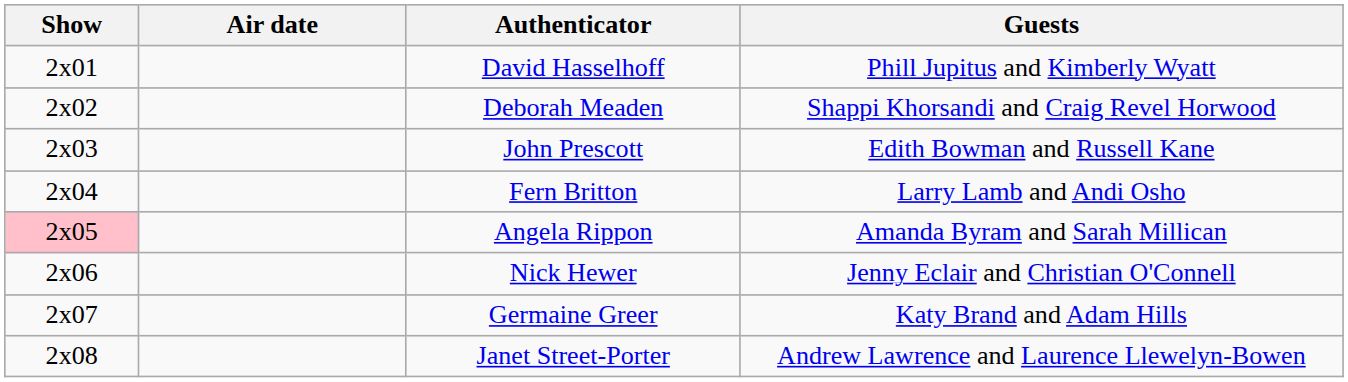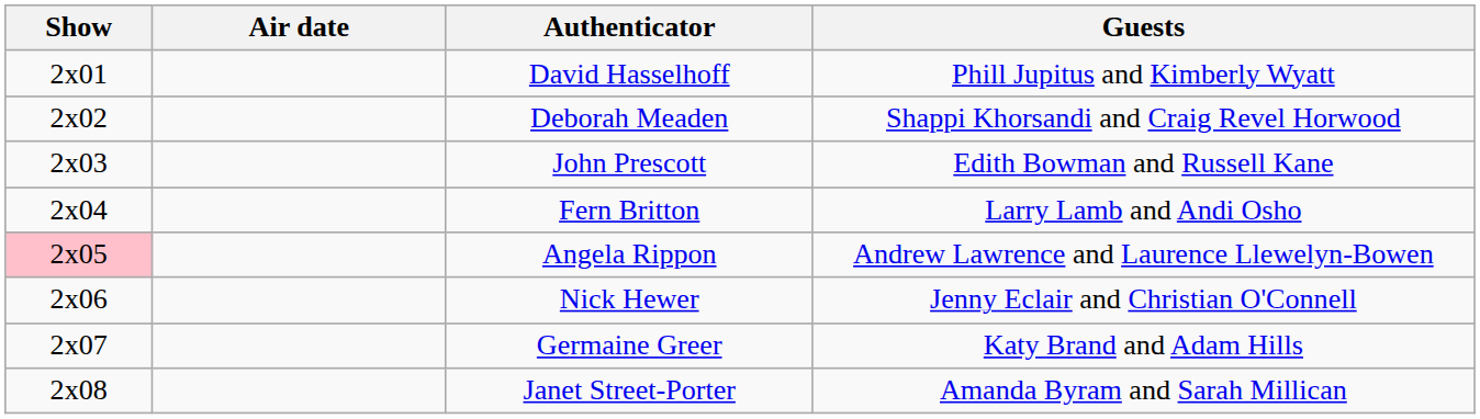 <table class="wikitable" width="65%" style="text-align:center;">
 <tr>
 <th width="10%">Show</th>
 <th width="20%">Air date</th>
 <th width="25%">Authenticator</th>
 <th width="45%">Guests</th>
 </tr>
 <tr>
 <td>2x01</td>
 <td></td>
 <td><a href='#'>David Hasselhoff</a></td>
 <td><a href='#'>Phill Jupitus</a> and <a href='#'>Kimberly Wyatt</a></td>
 </tr>
 <tr>
 <td>2x02</td>
 <td></td>
 <td><a href='#'>Deborah Meaden</a></td>
 <td><a href='#'>Shappi Khorsandi</a> and <a href='#'>Craig Revel Horwood</a></td>
 </tr>
 <tr>
 <td>2x03</td>
 <td></td>
 <td><a href='#'>John Prescott</a></td>
 <td><a href='#'>Edith Bowman</a> and <a href='#'>Russell Kane</a></td>
 </tr>
 <tr>
 <td>2x04</td>
 <td></td>
 <td><a href='#'>Fern Britton</a></td>
 <td><a href='#'>Larry Lamb</a> and <a href='#'>Andi Osho</a></td>
 </tr>
 <tr>
 <td style="background: pink;">2x05</td>
 <td></td>
 <td><a href='#'>Angela Rippon</a></td>
-<td><a href='#'>Amanda Byram</a> and <a href='#'>Sarah Millican</a></td>
+<td><a href='#'>Andrew Lawrence</a> and <a href='#'>Laurence Llewelyn-Bowen</a></td>
 </tr>
 <tr>
 <td>2x06</td>
 <td></td>
 <td><a href='#'>Nick Hewer</a></td>
 <td><a href='#'>Jenny Eclair</a> and <a href='#'>Christian O'Connell</a></td>
 </tr>
 <tr>
 <td>2x07</td>
 <td></td>
 <td><a href='#'>Germaine Greer</a></td>
 <td><a href='#'>Katy Brand</a> and <a href='#'>Adam Hills</a></td>
 </tr>
 <tr>
 <td>2x08</td>
 <td></td>
 <td><a href='#'>Janet Street-Porter</a></td>
-<td><a href='#'>Andrew Lawrence</a> and <a href='#'>Laurence Llewelyn-Bowen</a></td>
+<td><a href='#'>Amanda Byram</a> and <a href='#'>Sarah Millican</a></td>
 </tr>
 </table>
